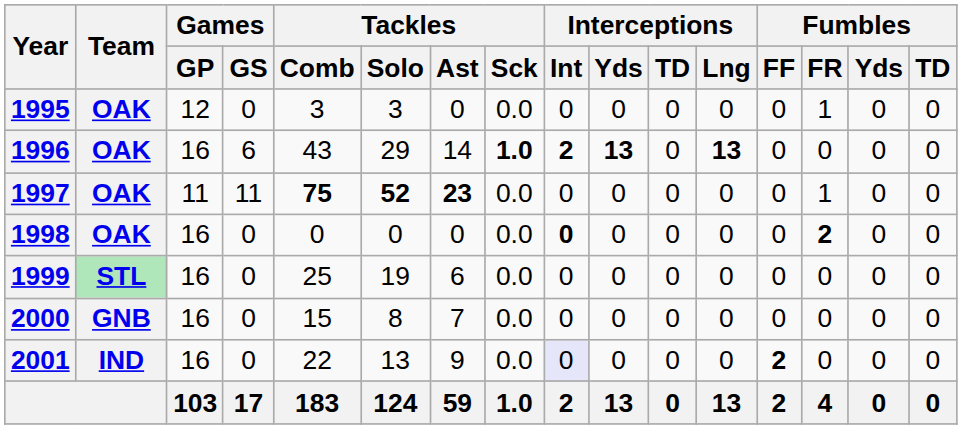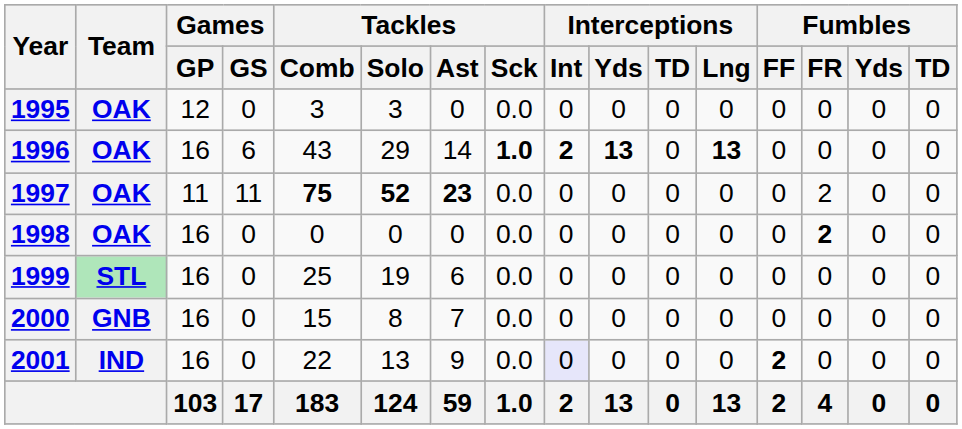 <table class="wikitable" style="text-align:center">
 <tr>
 <th rowspan="2">Year</th>
 <th rowspan="2">Team</th>
 <th colspan="2">Games</th>
 <th colspan="4">Tackles</th>
 <th colspan="4">Interceptions</th>
 <th colspan="4">Fumbles</th>
 </tr>
 <tr>
 <th>GP</th>
 <th>GS</th>
 <th>Comb</th>
 <th>Solo</th>
 <th>Ast</th>
 <th>Sck</th>
 <th>Int</th>
 <th>Yds</th>
 <th>TD</th>
 <th>Lng</th>
 <th>FF</th>
 <th>FR</th>
 <th>Yds</th>
 <th>TD</th>
 </tr>
 <tr>
 <th><a href='#'>1995</a></th>
 <th><a href='#'>OAK</a></th>
 <td>12</td>
 <td>0</td>
 <td>3</td>
 <td>3</td>
 <td>0</td>
 <td>0.0</td>
 <td>0</td>
 <td>0</td>
 <td>0</td>
 <td>0</td>
 <td>0</td>
-<td>1</td>
+<td>0</td>
 <td>0</td>
 <td>0</td>
 </tr>
 <tr>
 <th><a href='#'>1996</a></th>
 <th><a href='#'>OAK</a></th>
 <td>16</td>
 <td>6</td>
 <td>43</td>
 <td>29</td>
 <td>14</td>
 <td><strong>1.0</strong></td>
 <td><strong>2</strong></td>
 <td><strong>13</strong></td>
 <td>0</td>
 <td><strong>13</strong></td>
 <td>0</td>
 <td>0</td>
 <td>0</td>
 <td>0</td>
 </tr>
 <tr>
 <th><a href='#'>1997</a></th>
 <th><a href='#'>OAK</a></th>
 <td>11</td>
 <td>11</td>
 <td><strong>75</strong></td>
 <td><strong>52</strong></td>
 <td><strong>23</strong></td>
 <td>0.0</td>
 <td>0</td>
 <td>0</td>
 <td>0</td>
 <td>0</td>
 <td>0</td>
-<td>1</td>
+<td>2</td>
 <td>0</td>
 <td>0</td>
 </tr>
 <tr>
 <th><a href='#'>1998</a></th>
 <th><a href='#'>OAK</a></th>
 <td>16</td>
 <td>0</td>
 <td>0</td>
 <td>0</td>
 <td>0</td>
 <td>0.0</td>
-<td><strong>0</strong></td>
+<td>0</td>
 <td>0</td>
 <td>0</td>
 <td>0</td>
 <td>0</td>
 <td><strong>2</strong></td>
 <td>0</td>
 <td>0</td>
 </tr>
 <tr>
 <th><a href='#'>1999</a></th>
 <th style="background:#afe6ba; width:3em;"><a href='#'>STL</a></th>
 <td>16</td>
 <td>0</td>
 <td>25</td>
 <td>19</td>
 <td>6</td>
 <td>0.0</td>
 <td>0</td>
 <td>0</td>
 <td>0</td>
 <td>0</td>
 <td>0</td>
 <td>0</td>
 <td>0</td>
 <td>0</td>
 </tr>
 <tr>
 <th><a href='#'>2000</a></th>
 <th><a href='#'>GNB</a></th>
 <td>16</td>
 <td>0</td>
 <td>15</td>
 <td>8</td>
 <td>7</td>
 <td>0.0</td>
 <td>0</td>
 <td>0</td>
 <td>0</td>
 <td>0</td>
 <td>0</td>
 <td>0</td>
 <td>0</td>
 <td>0</td>
 </tr>
 <tr>
 <th><a href='#'>2001</a></th>
 <th><a href='#'>IND</a></th>
 <td>16</td>
 <td>0</td>
 <td>22</td>
 <td>13</td>
 <td>9</td>
 <td>0.0</td>
 <td style="background: lavender;">0</td>
 <td>0</td>
 <td>0</td>
 <td>0</td>
 <td><strong>2</strong></td>
 <td>0</td>
 <td>0</td>
 <td>0</td>
 </tr>
 <tr>
 <th colspan="2"></th>
 <th>103</th>
 <th>17</th>
 <th>183</th>
 <th>124</th>
 <th>59</th>
 <th>1.0</th>
 <th>2</th>
 <th>13</th>
 <th>0</th>
 <th>13</th>
 <th>2</th>
 <th>4</th>
 <th>0</th>
 <th>0</th>
 </tr>
 </table>
